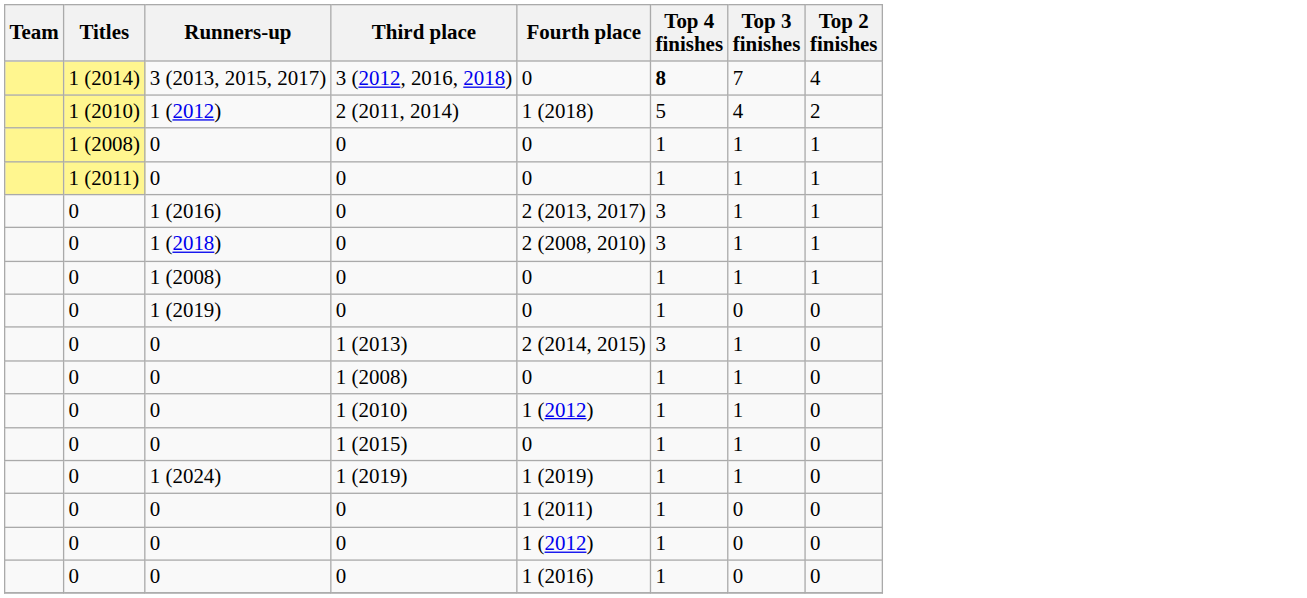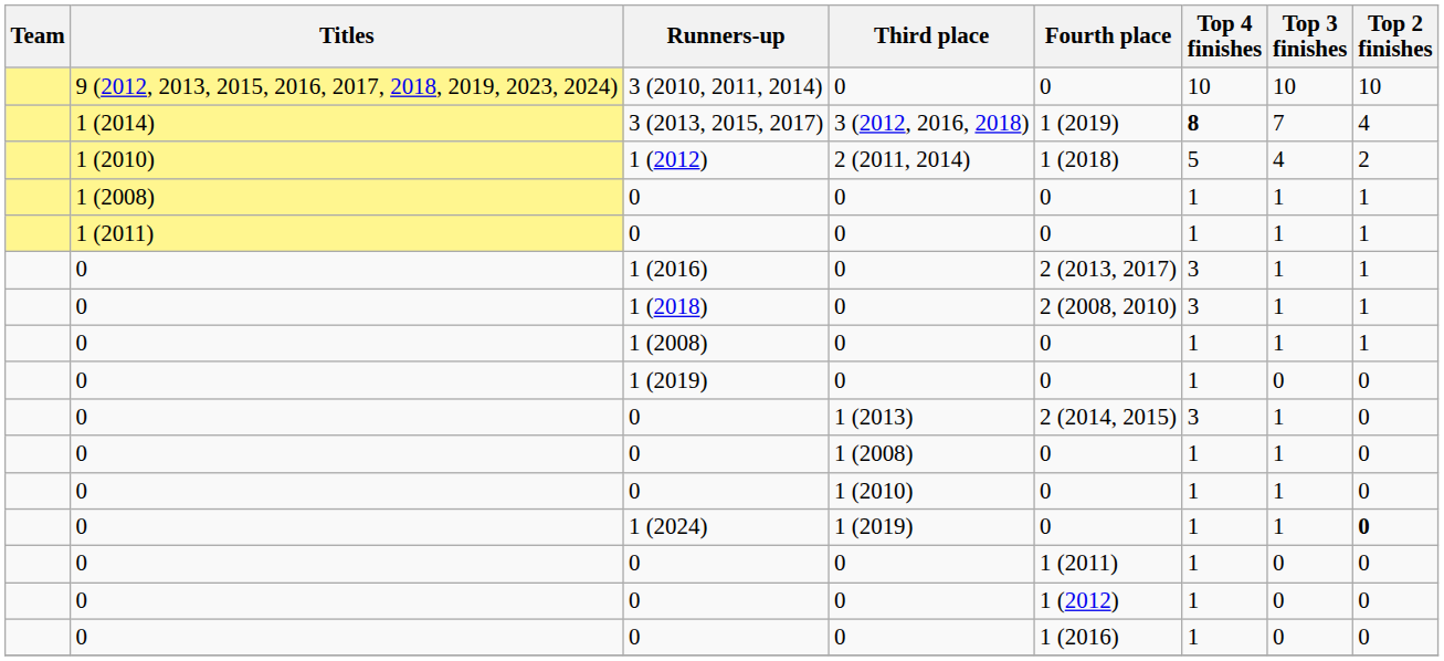 <table class="wikitable sortable">
 <tr>
 <th>Team</th>
 <th>Titles</th>
 <th>Runners-up</th>
 <th>Third place</th>
 <th>Fourth place</th>
 <th data-sort-type="number">Top 4 <br>finishes</th>
 <th data-sort-type="number">Top 3 <br>finishes</th>
 <th data-sort-type="number">Top 2 <br>finishes</th>
 </tr>
 <tr>
 <td style="background:#fff68f"></td>
+<td style="background:#fff68f">9 (<a href='#'>2012</a>, 2013, 2015, 2016, 2017, <a href='#'>2018</a>, 2019, 2023, 2024)</td>
+<td>3 (2010, 2011, 2014)</td>
+<td>0</td>
+<td>0</td>
+<td>10</td>
+<td>10</td>
+<td>10</td>
+</tr>
+<tr>
+<td style="background:#fff68f"></td>
 <td style="background:#fff68f">1 (2014)</td>
 <td>3 (2013, 2015, 2017)</td>
 <td>3 (<a href='#'>2012</a>, 2016, <a href='#'>2018</a>)</td>
-<td>0</td>
+<td>1 (2019)</td>
 <td><strong>8</strong></td>
 <td>7</td>
 <td>4</td>
 </tr>
 <tr>
 <td style="background:#fff68f"></td>
 <td style="background:#fff68f">1 (2010)</td>
 <td>1  (<a href='#'>2012</a>)</td>
 <td>2 (2011, 2014)</td>
 <td>1 (2018)</td>
 <td>5</td>
 <td>4</td>
 <td>2</td>
 </tr>
 <tr>
 <td style="background:#fff68f"></td>
 <td style="background:#fff68f">1 (2008)</td>
 <td>0</td>
 <td>0</td>
 <td>0</td>
 <td>1</td>
 <td>1</td>
 <td>1</td>
 </tr>
 <tr>
 <td style="background:#fff68f"></td>
 <td style="background:#fff68f">1 (2011)</td>
 <td>0</td>
 <td>0</td>
 <td>0</td>
 <td>1</td>
 <td>1</td>
 <td>1</td>
 </tr>
 <tr>
 <td></td>
 <td>0</td>
 <td>1 (2016)</td>
 <td>0</td>
 <td>2 (2013, 2017)</td>
 <td>3</td>
 <td>1</td>
 <td>1</td>
 </tr>
 <tr>
 <td></td>
 <td>0</td>
 <td>1 (<a href='#'>2018</a>)</td>
 <td>0</td>
 <td>2 (2008, 2010)</td>
 <td>3</td>
 <td>1</td>
 <td>1</td>
 </tr>
 <tr>
 <td></td>
 <td>0</td>
 <td>1 (2008)</td>
 <td>0</td>
 <td>0</td>
 <td>1</td>
 <td>1</td>
 <td>1</td>
 </tr>
 <tr>
 <td></td>
 <td>0</td>
 <td>1 (2019)</td>
 <td>0</td>
 <td>0</td>
 <td>1</td>
 <td>0</td>
 <td>0</td>
 </tr>
 <tr>
 <td></td>
 <td>0</td>
 <td>0</td>
 <td>1 (2013)</td>
 <td>2 (2014, 2015)</td>
 <td>3</td>
 <td>1</td>
 <td>0</td>
 </tr>
 <tr>
 <td></td>
 <td>0</td>
 <td>0</td>
 <td>1 (2008)</td>
 <td>0</td>
 <td>1</td>
 <td>1</td>
 <td>0</td>
 </tr>
 <tr>
 <td></td>
 <td>0</td>
 <td>0</td>
 <td>1 (2010)</td>
-<td>1 (<a href='#'>2012</a>)</td>
-<td>1</td>
-<td>1</td>
-<td>0</td>
-</tr>
-<tr>
-<td></td>
-<td>0</td>
-<td>0</td>
-<td>1 (2015)</td>
 <td>0</td>
 <td>1</td>
 <td>1</td>
 <td>0</td>
 </tr>
 <tr>
 <td></td>
 <td>0</td>
 <td>1 (2024)</td>
 <td>1 (2019)</td>
-<td>1 (2019)</td>
+<td>0</td>
 <td>1</td>
 <td>1</td>
-<td>0</td>
+<td><strong>0</strong></td>
 </tr>
 <tr>
 <td></td>
 <td>0</td>
 <td>0</td>
 <td>0</td>
 <td>1 (2011)</td>
 <td>1</td>
 <td>0</td>
 <td>0</td>
 </tr>
 <tr>
 <td></td>
 <td>0</td>
 <td>0</td>
 <td>0</td>
 <td>1 (<a href='#'>2012</a>)</td>
 <td>1</td>
 <td>0</td>
 <td>0</td>
 </tr>
 <tr>
 <td></td>
 <td>0</td>
 <td>0</td>
 <td>0</td>
 <td>1 (2016)</td>
 <td>1</td>
 <td>0</td>
 <td>0</td>
 </tr>
 <tr>
 </tr>
 </table>
